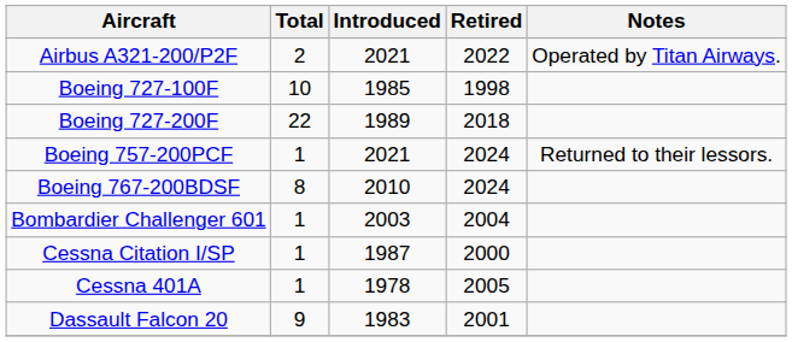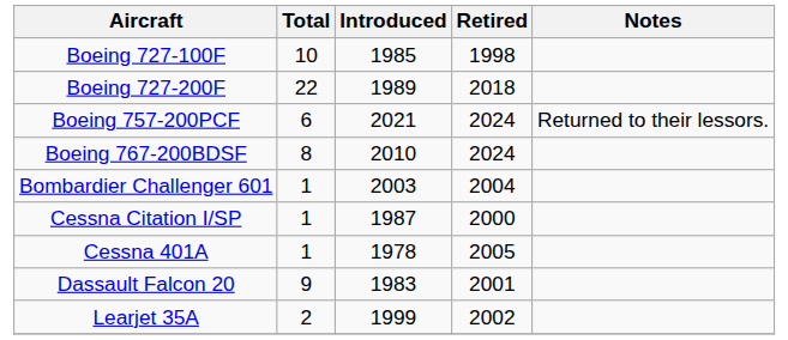 <table class="wikitable" style="margin:0.5em auto; text-align:center">
 <tr>
 <th>Aircraft</th>
 <th>Total</th>
 <th>Introduced</th>
 <th>Retired</th>
 <th>Notes</th>
-</tr>
-<tr>
-<td><a href='#'>Airbus A321-200/P2F</a></td>
-<td>2</td>
-<td>2021</td>
-<td>2022</td>
-<td>Operated by <a href='#'>Titan Airways</a>.</td>
 </tr>
 <tr>
 <td><a href='#'>Boeing 727-100F</a></td>
 <td>10</td>
 <td>1985</td>
 <td>1998</td>
 <td></td>
 </tr>
 <tr>
 <td><a href='#'>Boeing 727-200F</a></td>
 <td>22</td>
 <td>1989</td>
 <td>2018</td>
 <td></td>
 </tr>
 <tr>
 <td><a href='#'>Boeing 757-200PCF</a></td>
-<td>1</td>
+<td>6</td>
 <td>2021</td>
 <td>2024</td>
 <td>Returned to their lessors.</td>
 </tr>
 <tr>
 <td><a href='#'>Boeing 767-200BDSF</a></td>
 <td>8</td>
 <td>2010</td>
 <td>2024</td>
 <td></td>
 </tr>
 <tr>
 <td><a href='#'>Bombardier Challenger 601</a></td>
 <td>1</td>
 <td>2003</td>
 <td>2004</td>
 <td></td>
 </tr>
 <tr>
 <td><a href='#'>Cessna Citation I/SP</a></td>
 <td>1</td>
 <td>1987</td>
 <td>2000</td>
 <td></td>
 </tr>
 <tr>
 <td><a href='#'>Cessna 401A</a></td>
 <td>1</td>
 <td>1978</td>
 <td>2005</td>
 <td></td>
 </tr>
 <tr>
 <td><a href='#'>Dassault Falcon 20</a></td>
 <td>9</td>
 <td>1983</td>
 <td>2001</td>
 <td></td>
 </tr>
 <tr>
+<td><a href='#'>Learjet 35A</a></td>
+<td>2</td>
+<td>1999</td>
+<td>2002</td>
+<td></td>
+</tr>
+<tr>
 </tr>
 </table>
